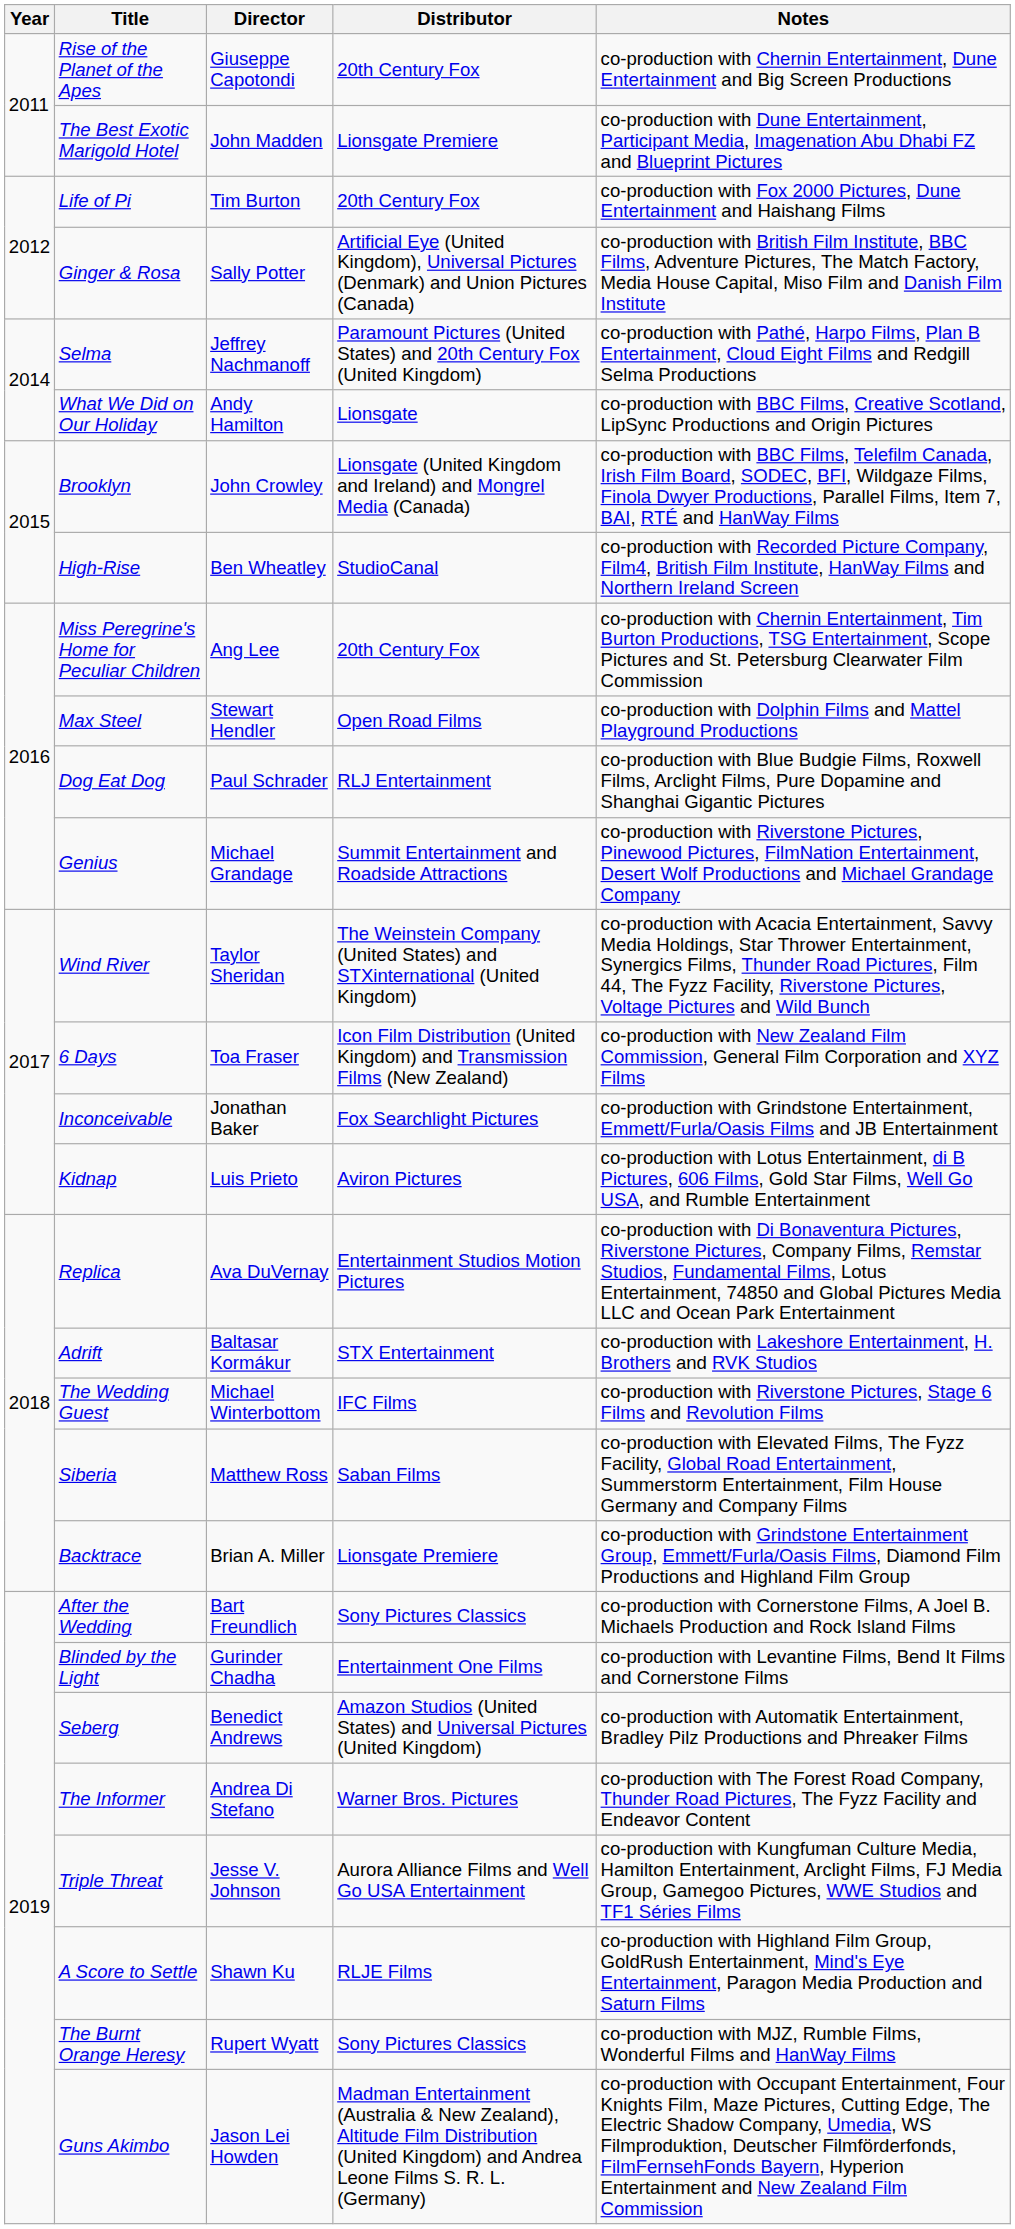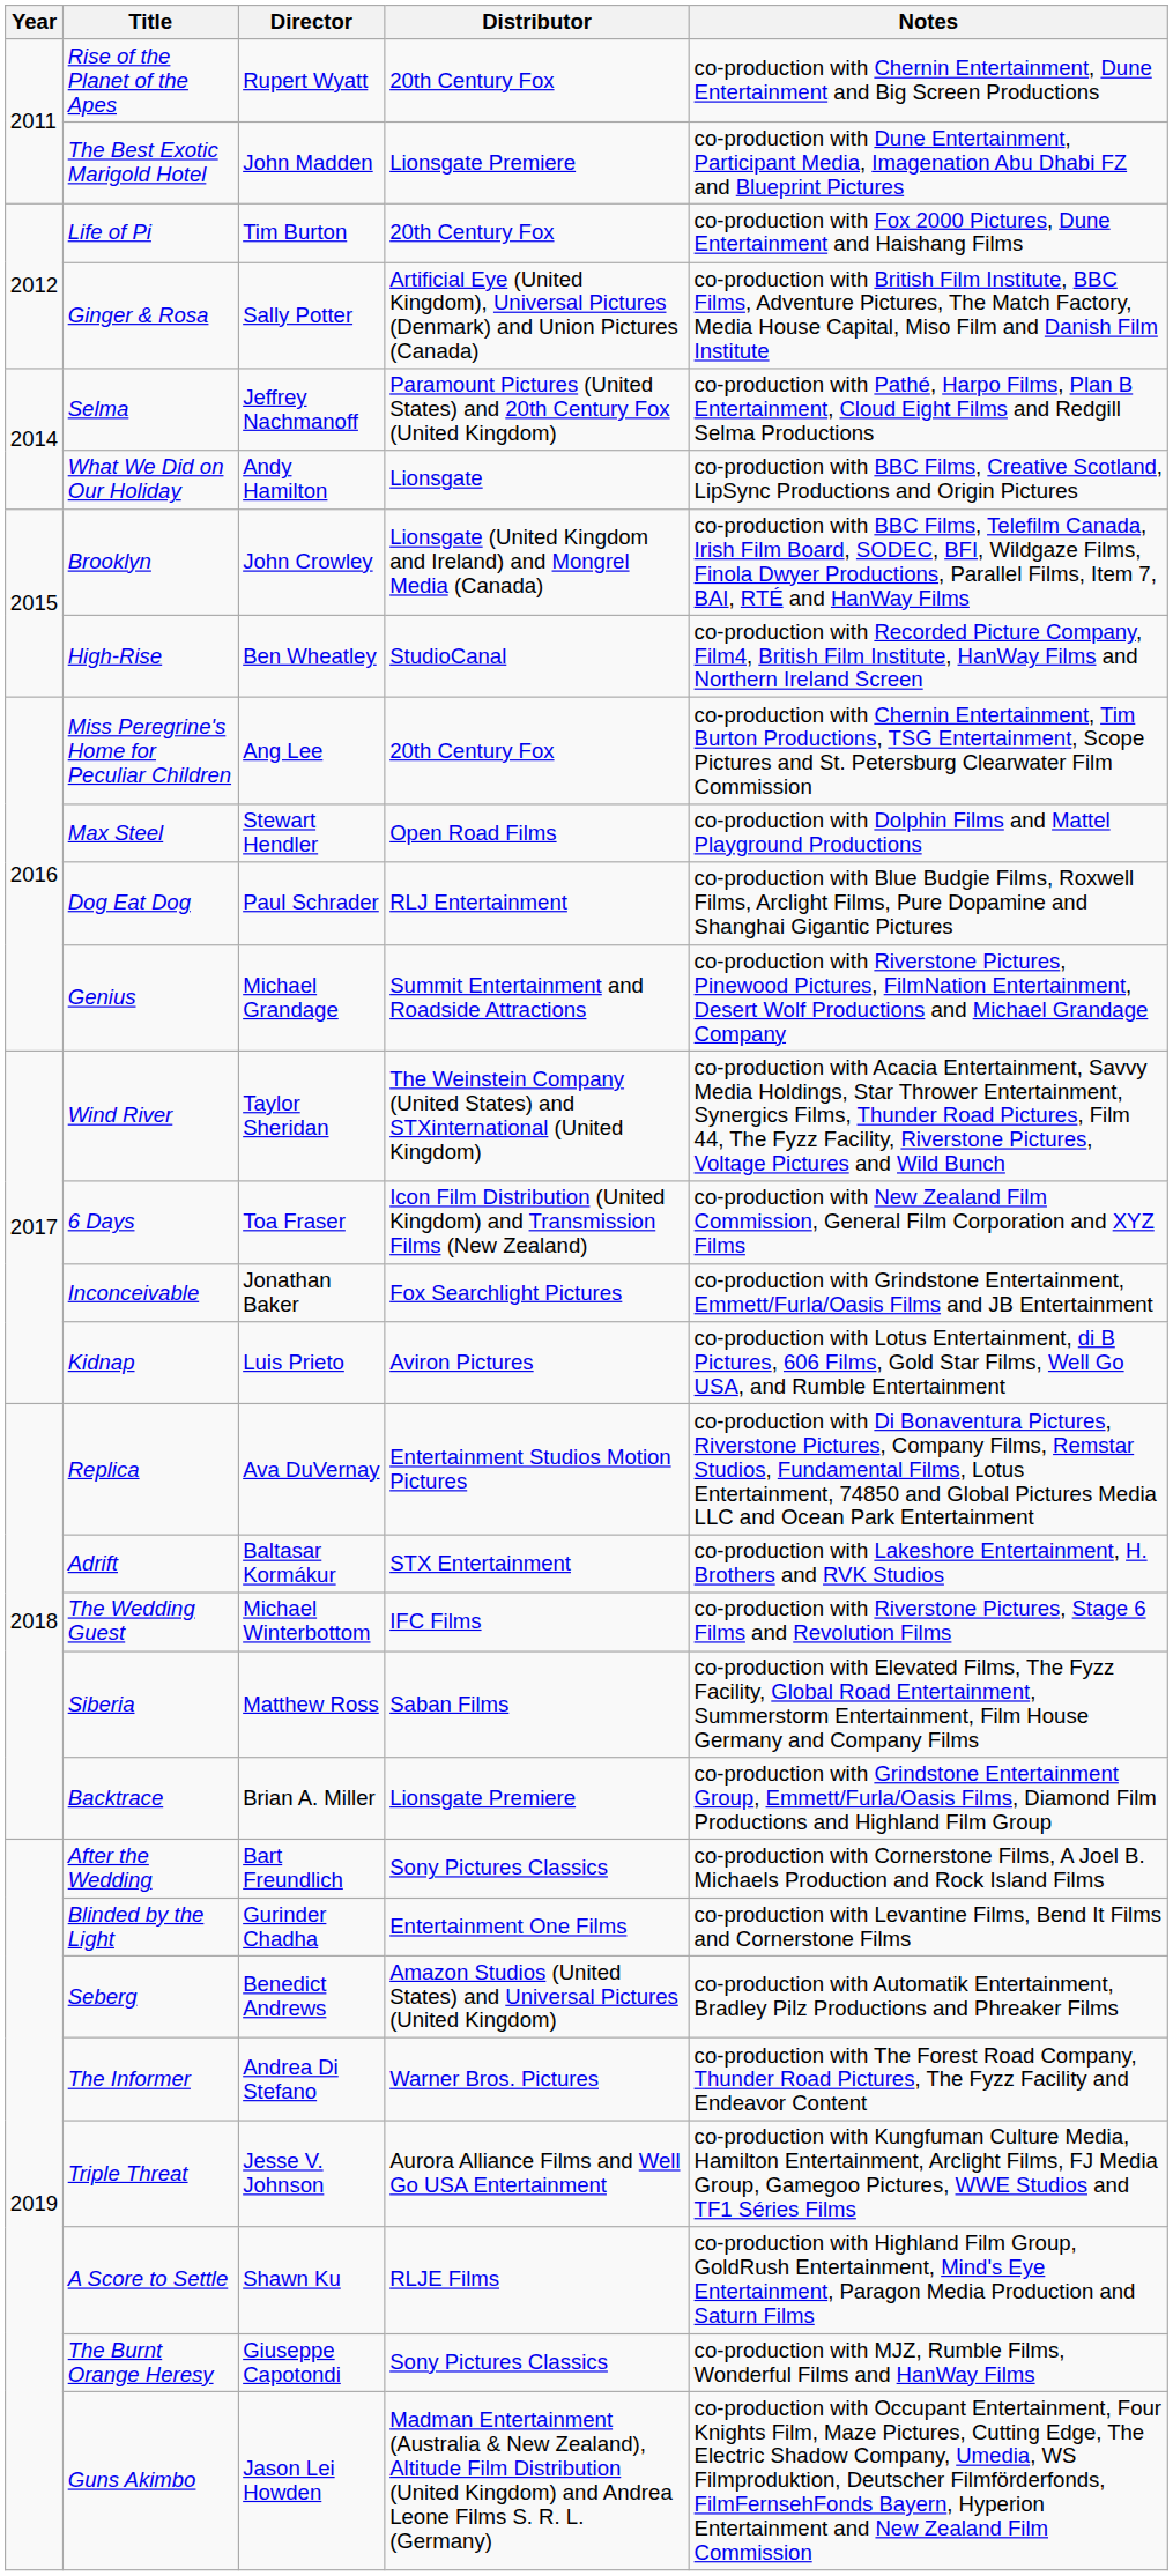 <table class="wikitable sortable">
 <tr>
 <th>Year</th>
 <th>Title</th>
 <th>Director</th>
 <th>Distributor</th>
 <th>Notes</th>
 </tr>
 <tr>
 <td rowspan="2">2011</td>
 <td><em><a href='#'>Rise of the Planet of the Apes</a></em></td>
-<td><a href='#'>Giuseppe Capotondi</a></td>
+<td><a href='#'>Rupert Wyatt</a></td>
 <td><a href='#'>20th Century Fox</a></td>
 <td>co-production with <a href='#'>Chernin Entertainment</a>, <a href='#'>Dune Entertainment</a> and Big Screen Productions</td>
 </tr>
 <tr>
 <td><em><a href='#'>The Best Exotic Marigold Hotel</a></em></td>
 <td><a href='#'>John Madden</a></td>
 <td><a href='#'>Lionsgate Premiere</a></td>
 <td>co-production with <a href='#'>Dune Entertainment</a>, <a href='#'>Participant Media</a>, <a href='#'>Imagenation Abu Dhabi FZ</a> and <a href='#'>Blueprint Pictures</a></td>
 </tr>
 <tr>
 <td rowspan="2">2012</td>
 <td><em><a href='#'>Life of Pi</a></em></td>
 <td><a href='#'>Tim Burton</a></td>
 <td><a href='#'>20th Century Fox</a></td>
 <td>co-production with <a href='#'>Fox 2000 Pictures</a>, <a href='#'>Dune Entertainment</a> and Haishang Films</td>
 </tr>
 <tr>
 <td><em><a href='#'>Ginger & Rosa</a></em></td>
 <td><a href='#'>Sally Potter</a></td>
 <td><a href='#'>Artificial Eye</a> (United Kingdom), <a href='#'>Universal Pictures</a> (Denmark) and Union Pictures (Canada)</td>
 <td>co-production with <a href='#'>British Film Institute</a>, <a href='#'>BBC Films</a>, Adventure Pictures, The Match Factory, Media House Capital, Miso Film and <a href='#'>Danish Film Institute</a></td>
 </tr>
 <tr>
 <td rowspan="2">2014</td>
 <td><em><a href='#'>Selma</a></em></td>
 <td><a href='#'>Jeffrey Nachmanoff</a></td>
 <td><a href='#'>Paramount Pictures</a> (United States) and <a href='#'>20th Century Fox</a> (United Kingdom)</td>
 <td>co-production with <a href='#'>Pathé</a>, <a href='#'>Harpo Films</a>, <a href='#'>Plan B Entertainment</a>, <a href='#'>Cloud Eight Films</a> and Redgill Selma Productions</td>
 </tr>
 <tr>
 <td><em><a href='#'>What We Did on Our Holiday</a></em></td>
 <td><a href='#'>Andy Hamilton</a></td>
 <td><a href='#'>Lionsgate</a></td>
 <td>co-production with <a href='#'>BBC Films</a>, <a href='#'>Creative Scotland</a>, LipSync Productions and Origin Pictures</td>
 </tr>
 <tr>
 <td rowspan="2">2015</td>
 <td><em><a href='#'>Brooklyn</a></em></td>
 <td><a href='#'>John Crowley</a></td>
 <td><a href='#'>Lionsgate</a> (United Kingdom and Ireland) and <a href='#'>Mongrel Media</a> (Canada)</td>
 <td>co-production with <a href='#'>BBC Films</a>, <a href='#'>Telefilm Canada</a>, <a href='#'>Irish Film Board</a>, <a href='#'>SODEC</a>, <a href='#'>BFI</a>, Wildgaze Films, <a href='#'>Finola Dwyer Productions</a>, Parallel Films, Item 7, <a href='#'>BAI</a>, <a href='#'>RTÉ</a> and <a href='#'>HanWay Films</a></td>
 </tr>
 <tr>
 <td><em><a href='#'>High-Rise</a></em></td>
 <td><a href='#'>Ben Wheatley</a></td>
 <td><a href='#'>StudioCanal</a></td>
 <td>co-production with <a href='#'>Recorded Picture Company</a>, <a href='#'>Film4</a>, <a href='#'>British Film Institute</a>, <a href='#'>HanWay Films</a> and <a href='#'>Northern Ireland Screen</a></td>
 </tr>
 <tr>
 <td rowspan="4">2016</td>
 <td><em><a href='#'>Miss Peregrine's Home for Peculiar Children</a></em></td>
 <td><a href='#'>Ang Lee</a></td>
 <td><a href='#'>20th Century Fox</a></td>
 <td>co-production with <a href='#'>Chernin Entertainment</a>, <a href='#'>Tim Burton Productions</a>, <a href='#'>TSG Entertainment</a>, Scope Pictures and St. Petersburg Clearwater Film Commission</td>
 </tr>
 <tr>
 <td><em><a href='#'>Max Steel</a></em></td>
 <td><a href='#'>Stewart Hendler</a></td>
 <td><a href='#'>Open Road Films</a></td>
 <td>co-production with <a href='#'>Dolphin Films</a> and <a href='#'>Mattel Playground Productions</a></td>
 </tr>
 <tr>
 <td><em><a href='#'>Dog Eat Dog</a></em></td>
 <td><a href='#'>Paul Schrader</a></td>
 <td><a href='#'>RLJ Entertainment</a></td>
 <td>co-production with Blue Budgie Films, Roxwell Films, Arclight Films, Pure Dopamine and Shanghai Gigantic Pictures</td>
 </tr>
 <tr>
 <td><em><a href='#'>Genius</a></em></td>
 <td><a href='#'>Michael Grandage</a></td>
 <td><a href='#'>Summit Entertainment</a> and <a href='#'>Roadside Attractions</a></td>
 <td>co-production with <a href='#'>Riverstone Pictures</a>, <a href='#'>Pinewood Pictures</a>, <a href='#'>FilmNation Entertainment</a>, <a href='#'>Desert Wolf Productions</a> and <a href='#'>Michael Grandage Company</a></td>
 </tr>
 <tr>
 <td rowspan="4">2017</td>
 <td><em><a href='#'>Wind River</a></em></td>
 <td><a href='#'>Taylor Sheridan</a></td>
 <td><a href='#'>The Weinstein Company</a> (United States) and <a href='#'>STXinternational</a> (United Kingdom)</td>
 <td>co-production with Acacia Entertainment, Savvy Media Holdings, Star Thrower Entertainment, Synergics Films, <a href='#'>Thunder Road Pictures</a>, Film 44, The Fyzz Facility, <a href='#'>Riverstone Pictures</a>, <a href='#'>Voltage Pictures</a> and <a href='#'>Wild Bunch</a></td>
 </tr>
 <tr>
 <td><em><a href='#'>6 Days</a></em></td>
 <td><a href='#'>Toa Fraser</a></td>
 <td><a href='#'>Icon Film Distribution</a> (United Kingdom) and <a href='#'>Transmission Films</a> (New Zealand)</td>
 <td>co-production with <a href='#'>New Zealand Film Commission</a>, General Film Corporation and <a href='#'>XYZ Films</a></td>
 </tr>
 <tr>
 <td><em><a href='#'>Inconceivable</a></em></td>
 <td>Jonathan Baker</td>
 <td><a href='#'>Fox Searchlight Pictures</a></td>
 <td>co-production with Grindstone Entertainment, <a href='#'>Emmett/Furla/Oasis Films</a> and JB Entertainment</td>
 </tr>
 <tr>
 <td><em><a href='#'>Kidnap</a></em></td>
 <td><a href='#'>Luis Prieto</a></td>
 <td><a href='#'>Aviron Pictures</a></td>
 <td>co-production with Lotus Entertainment, <a href='#'>di B Pictures</a>,  <a href='#'>606 Films</a>, Gold Star Films, <a href='#'>Well Go USA</a>, and Rumble Entertainment</td>
 </tr>
 <tr>
 <td rowspan="5">2018</td>
 <td><em><a href='#'>Replica</a></em></td>
 <td><a href='#'>Ava DuVernay</a></td>
 <td><a href='#'>Entertainment Studios Motion Pictures</a></td>
 <td>co-production with <a href='#'>Di Bonaventura Pictures</a>, <a href='#'>Riverstone Pictures</a>, Company Films, <a href='#'>Remstar Studios</a>, <a href='#'>Fundamental Films</a>, Lotus Entertainment, 74850 and Global Pictures Media LLC and Ocean Park Entertainment</td>
 </tr>
 <tr>
 <td><em><a href='#'>Adrift</a></em></td>
 <td><a href='#'>Baltasar Kormákur</a></td>
 <td><a href='#'>STX Entertainment</a></td>
 <td>co-production with <a href='#'>Lakeshore Entertainment</a>, <a href='#'>H. Brothers</a> and <a href='#'>RVK Studios</a></td>
 </tr>
 <tr>
 <td><em><a href='#'>The Wedding Guest</a></em></td>
 <td><a href='#'>Michael Winterbottom</a></td>
 <td><a href='#'>IFC Films</a></td>
 <td>co-production with <a href='#'>Riverstone Pictures</a>, <a href='#'>Stage 6 Films</a> and <a href='#'>Revolution Films</a></td>
 </tr>
 <tr>
 <td><em><a href='#'>Siberia</a></em></td>
 <td><a href='#'>Matthew Ross</a></td>
 <td><a href='#'>Saban Films</a></td>
 <td>co-production with Elevated Films, The Fyzz Facility, <a href='#'>Global Road Entertainment</a>, Summerstorm Entertainment, Film House Germany and Company Films</td>
 </tr>
 <tr>
 <td><em><a href='#'>Backtrace</a></em></td>
 <td>Brian A. Miller</td>
 <td><a href='#'>Lionsgate Premiere</a></td>
 <td>co-production with <a href='#'>Grindstone Entertainment Group</a>, <a href='#'>Emmett/Furla/Oasis Films</a>, Diamond Film Productions and Highland Film Group</td>
 </tr>
 <tr>
 <td rowspan="8">2019</td>
 <td><em><a href='#'>After the Wedding</a></em></td>
 <td><a href='#'>Bart Freundlich</a></td>
 <td><a href='#'>Sony Pictures Classics</a></td>
 <td>co-production with Cornerstone Films, A Joel B. Michaels Production and Rock Island Films</td>
 </tr>
 <tr>
 <td><em><a href='#'>Blinded by the Light</a></em></td>
 <td><a href='#'>Gurinder Chadha</a></td>
 <td><a href='#'>Entertainment One Films</a></td>
 <td>co-production with Levantine Films, Bend It Films and Cornerstone Films</td>
 </tr>
 <tr>
 <td><em><a href='#'>Seberg</a></em></td>
 <td><a href='#'>Benedict Andrews</a></td>
 <td><a href='#'>Amazon Studios</a> (United States) and <a href='#'>Universal Pictures</a> (United Kingdom)</td>
 <td>co-production with Automatik Entertainment, Bradley Pilz Productions and Phreaker Films</td>
 </tr>
 <tr>
 <td><em><a href='#'>The Informer</a></em></td>
 <td><a href='#'>Andrea Di Stefano</a></td>
 <td><a href='#'>Warner Bros. Pictures</a></td>
 <td>co-production with The Forest Road Company, <a href='#'>Thunder Road Pictures</a>, The Fyzz Facility and Endeavor Content</td>
 </tr>
 <tr>
 <td><em><a href='#'>Triple Threat</a></em></td>
 <td><a href='#'>Jesse V. Johnson</a></td>
 <td>Aurora Alliance Films and <a href='#'>Well Go USA Entertainment</a></td>
 <td>co-production with Kungfuman Culture Media, Hamilton Entertainment, Arclight Films, FJ Media Group, Gamegoo Pictures, <a href='#'>WWE Studios</a> and <a href='#'>TF1 Séries Films</a></td>
 </tr>
 <tr>
 <td><em><a href='#'>A Score to Settle</a></em></td>
 <td><a href='#'>Shawn Ku</a></td>
 <td><a href='#'>RLJE Films</a></td>
 <td>co-production with Highland Film Group, GoldRush Entertainment, <a href='#'>Mind's Eye Entertainment</a>, Paragon Media Production and <a href='#'>Saturn Films</a></td>
 </tr>
 <tr>
 <td><em><a href='#'>The Burnt Orange Heresy</a></em></td>
-<td><a href='#'>Rupert Wyatt</a></td>
+<td><a href='#'>Giuseppe Capotondi</a></td>
 <td><a href='#'>Sony Pictures Classics</a></td>
 <td>co-production with MJZ, Rumble Films, Wonderful Films and <a href='#'>HanWay Films</a></td>
 </tr>
 <tr>
 <td><em><a href='#'>Guns Akimbo</a></em></td>
 <td><a href='#'>Jason Lei Howden</a></td>
 <td><a href='#'>Madman Entertainment</a> (Australia & New Zealand), <a href='#'>Altitude Film Distribution</a> (United Kingdom) and Andrea Leone Films S. R. L. (Germany)</td>
 <td>co-production with Occupant Entertainment, Four Knights Film, Maze Pictures, Cutting Edge, The Electric Shadow Company, <a href='#'>Umedia</a>, WS Filmproduktion, Deutscher Filmförderfonds, <a href='#'>FilmFernsehFonds Bayern</a>, Hyperion Entertainment and <a href='#'>New Zealand Film Commission</a></td>
 </tr>
 </table>
